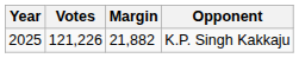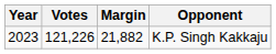 <table class="wikitable">
 <tr>
 <th>Year</th>
 <th>Votes</th>
 <th>Margin</th>
 <th>Opponent</th>
 </tr>
 <tr>
-<td>2025</td>
+<td>2023</td>
 <td>121,226</td>
 <td>21,882</td>
 <td>K.P. Singh Kakkaju</td>
 </tr>
 </table>
